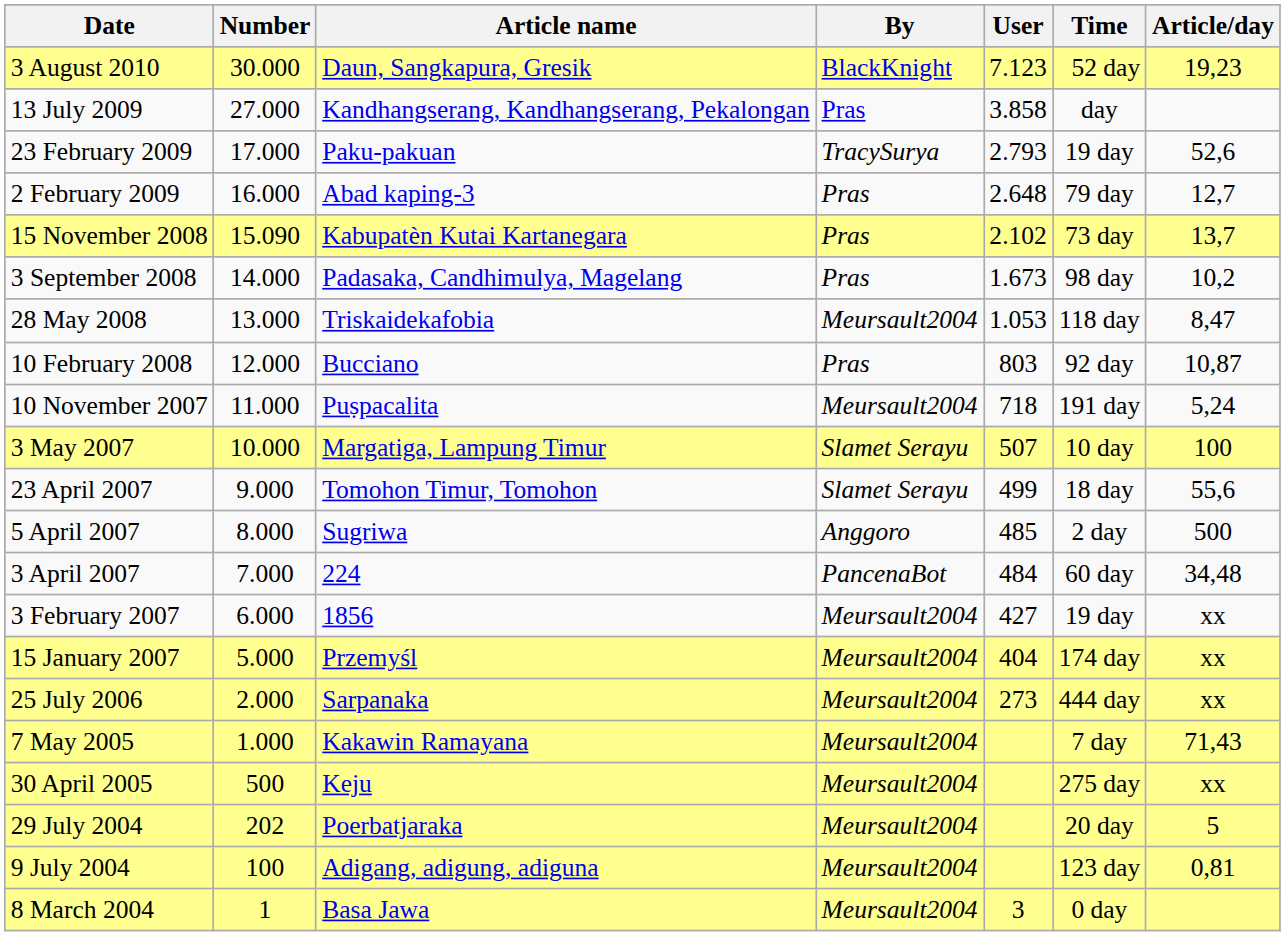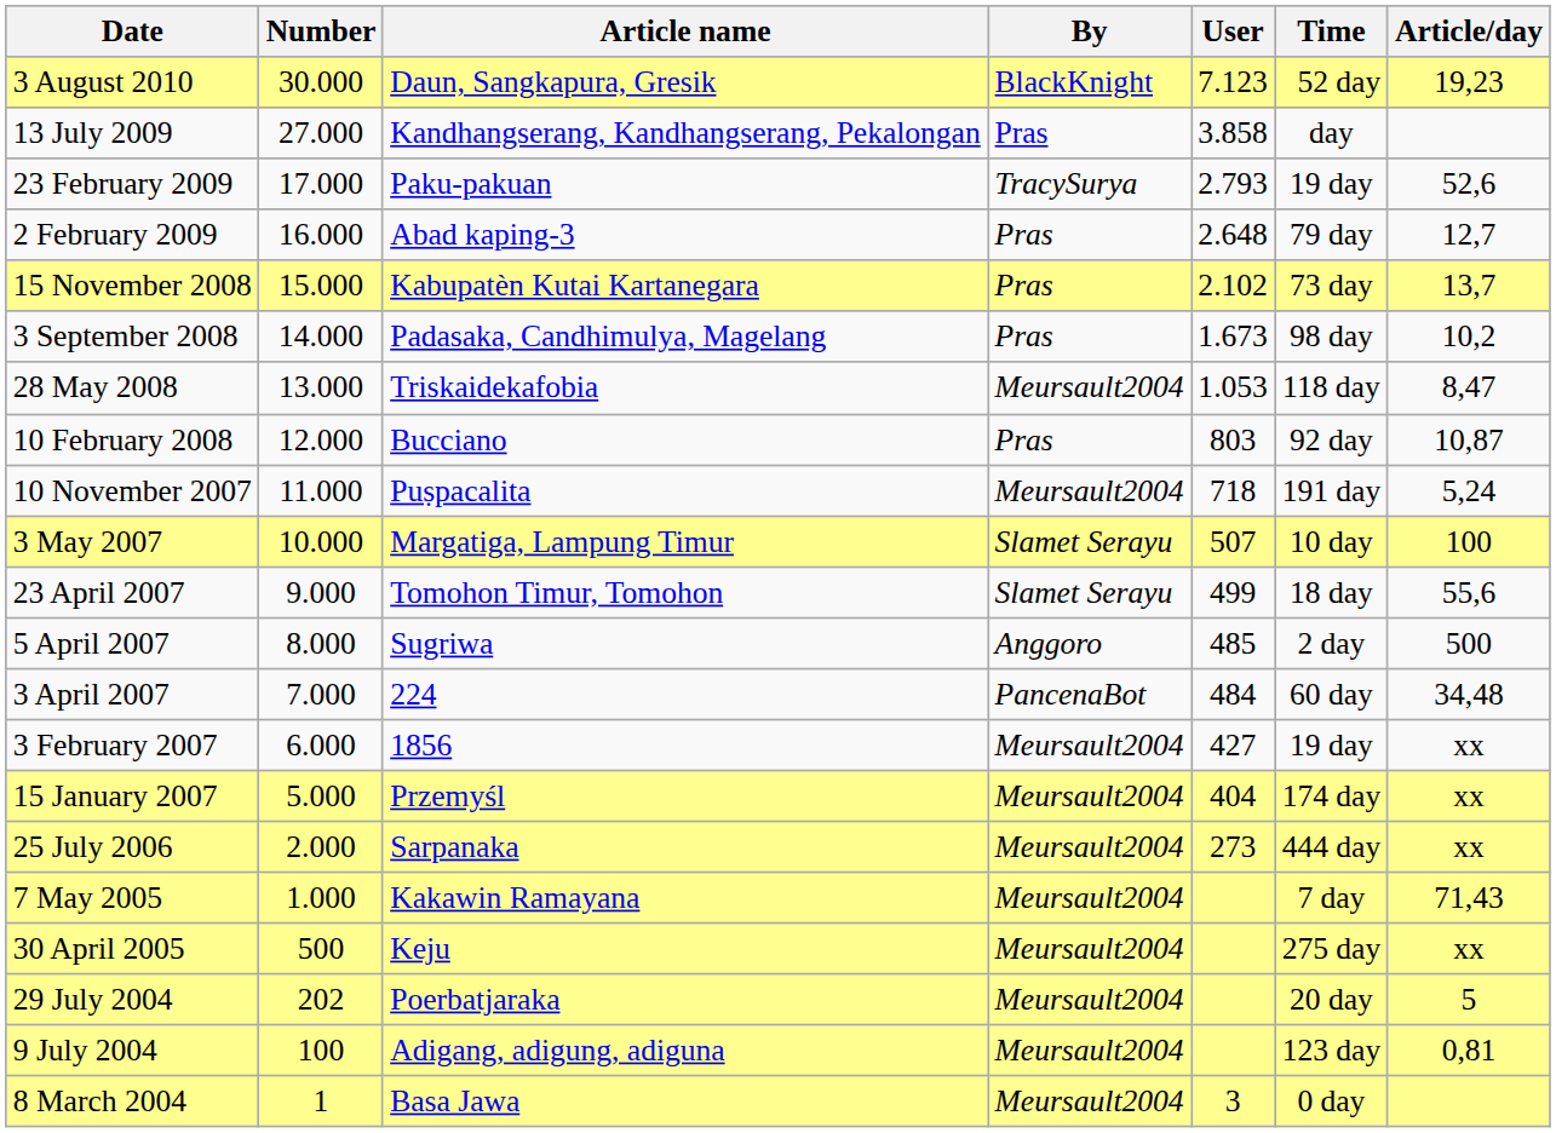 <table class="wikitable" style="font-size:95%">
 <tr>
 <th>Date</th>
 <th>Number</th>
 <th>Article name</th>
 <th>By</th>
 <th>User</th>
 <th>Time</th>
 <th>Article/day</th>
 </tr>
 <tr bgcolor="#FFFF90">
 <td>3 August 2010</td>
 <td align="center">30.000</td>
 <td><a href='#'>Daun, Sangkapura, Gresik</a></td>
 <td><a href='#'>BlackKnight</a></td>
 <td align="center">7.123</td>
 <td align="right">52 day</td>
 <td align="center">19,23</td>
 </tr>
 <tr>
 <td>13 July 2009</td>
 <td align="center">27.000</td>
 <td><a href='#'>Kandhangserang, Kandhangserang, Pekalongan</a></td>
 <td><a href='#'>Pras</a></td>
 <td align="center">3.858</td>
 <td align="center">day</td>
 <td align="center"></td>
 </tr>
 <tr>
 <td>23 February 2009</td>
 <td align="center">17.000</td>
 <td><a href='#'>Paku-pakuan</a></td>
 <td><em>TracySurya</em></td>
 <td align="center">2.793</td>
 <td align="center">19 day</td>
 <td align="center">52,6</td>
 </tr>
 <tr>
 <td>2 February 2009</td>
 <td align="center">16.000</td>
 <td><a href='#'>Abad kaping-3</a></td>
 <td><em>Pras</em></td>
 <td align="center">2.648</td>
 <td align="center">79 day</td>
 <td align="center">12,7</td>
 </tr>
 <tr bgcolor="#FFFF90">
 <td>15 November 2008</td>
-<td align="center">15.090</td>
+<td align="center">15.000</td>
 <td><a href='#'>Kabupatèn Kutai Kartanegara</a></td>
 <td><em>Pras</em></td>
 <td align="center">2.102</td>
 <td align="center">73 day</td>
 <td align="center">13,7</td>
 </tr>
 <tr>
 <td>3 September 2008</td>
 <td align="center">14.000</td>
 <td><a href='#'>Padasaka, Candhimulya, Magelang</a></td>
 <td><em>Pras</em></td>
 <td align="center">1.673</td>
 <td align="center">98 day</td>
 <td align="center">10,2</td>
 </tr>
 <tr>
 <td>28 May 2008</td>
 <td align="center">13.000</td>
 <td><a href='#'>Triskaidekafobia</a></td>
 <td><em>Meursault2004</em></td>
 <td align="center">1.053</td>
 <td align="center">118 day</td>
 <td align="center">8,47</td>
 </tr>
 <tr>
 <td>10 February 2008</td>
 <td align="center">12.000</td>
 <td><a href='#'>Bucciano</a></td>
 <td><em>Pras</em></td>
 <td align="center">803</td>
 <td align="center">92 day</td>
 <td align="center">10,87</td>
 </tr>
 <tr>
 <td>10 November 2007</td>
 <td align="center">11.000</td>
 <td><a href='#'>Puṣpacalita</a></td>
 <td><em>Meursault2004</em></td>
 <td align="center">718</td>
 <td align="center">191 day</td>
 <td align="center">5,24</td>
 </tr>
 <tr bgcolor="#FFFF90">
 <td>3 May 2007</td>
 <td align="center">10.000</td>
 <td><a href='#'>Margatiga, Lampung Timur</a></td>
 <td><em>Slamet Serayu</em></td>
 <td align="center">507</td>
 <td align="center">10 day</td>
 <td align="center">100</td>
 </tr>
 <tr>
 <td>23 April 2007</td>
 <td align="center">9.000</td>
 <td><a href='#'>Tomohon Timur, Tomohon</a></td>
 <td><em>Slamet Serayu</em></td>
 <td align="center">499</td>
 <td align="center">18 day</td>
 <td align="center">55,6</td>
 </tr>
 <tr>
 <td>5 April 2007</td>
 <td align="center">8.000</td>
 <td><a href='#'>Sugriwa</a></td>
 <td><em>Anggoro</em></td>
 <td align="center">485</td>
 <td align="center">2 day</td>
 <td align="center">500</td>
 </tr>
 <tr>
 <td>3 April 2007</td>
 <td align="center">7.000</td>
 <td><a href='#'>224</a></td>
 <td><em>PancenaBot</em></td>
 <td align="center">484</td>
 <td align="center">60 day</td>
 <td align="center">34,48</td>
 </tr>
 <tr>
 <td>3 February 2007</td>
 <td align="center">6.000</td>
 <td><a href='#'>1856</a></td>
 <td><em>Meursault2004</em></td>
 <td align="center">427</td>
 <td align="center">19 day</td>
 <td align="center">xx</td>
 </tr>
 <tr bgcolor="#FFFF90">
 <td>15 January 2007</td>
 <td align="center">5.000</td>
 <td><a href='#'>Przemyśl</a></td>
 <td><em>Meursault2004</em></td>
 <td align="center">404</td>
 <td align="center">174 day</td>
 <td align="center">xx</td>
 </tr>
 <tr bgcolor="#FFFF90">
 <td>25 July 2006</td>
 <td align="center">2.000</td>
 <td><a href='#'>Sarpanaka</a></td>
 <td><em>Meursault2004</em></td>
 <td align="center">273</td>
 <td align="center">444 day</td>
 <td align="center">xx</td>
 </tr>
 <tr bgcolor="#FFFF90">
 <td>7 May 2005</td>
 <td align="center">1.000</td>
 <td><a href='#'>Kakawin Ramayana</a></td>
 <td><em>Meursault2004</em></td>
 <td></td>
 <td align="center">7 day</td>
 <td align="center">71,43</td>
 </tr>
 <tr bgcolor="#FFFF90">
 <td>30 April 2005</td>
 <td align="center">500</td>
 <td><a href='#'>Keju</a></td>
 <td><em>Meursault2004</em></td>
 <td></td>
 <td align="center">275 day</td>
 <td align="center">xx</td>
 </tr>
 <tr bgcolor="#FFFF90">
 <td>29 July 2004</td>
 <td align="center">202</td>
 <td><a href='#'>Poerbatjaraka</a></td>
 <td><em>Meursault2004</em></td>
 <td></td>
 <td align="center">20 day</td>
 <td align="center">5</td>
 </tr>
 <tr bgcolor="#FFFF90">
 <td>9 July 2004</td>
 <td align="center">100</td>
 <td><a href='#'>Adigang, adigung, adiguna</a></td>
 <td><em>Meursault2004</em></td>
 <td></td>
 <td align="center">123 day</td>
 <td align="center">0,81</td>
 </tr>
 <tr bgcolor="#FFFF90">
 <td>8 March 2004</td>
 <td align="center">1</td>
 <td><a href='#'>Basa Jawa</a></td>
 <td><em>Meursault2004</em></td>
 <td align="center">3</td>
 <td align="center">0 day</td>
 <td></td>
 </tr>
 </table>
